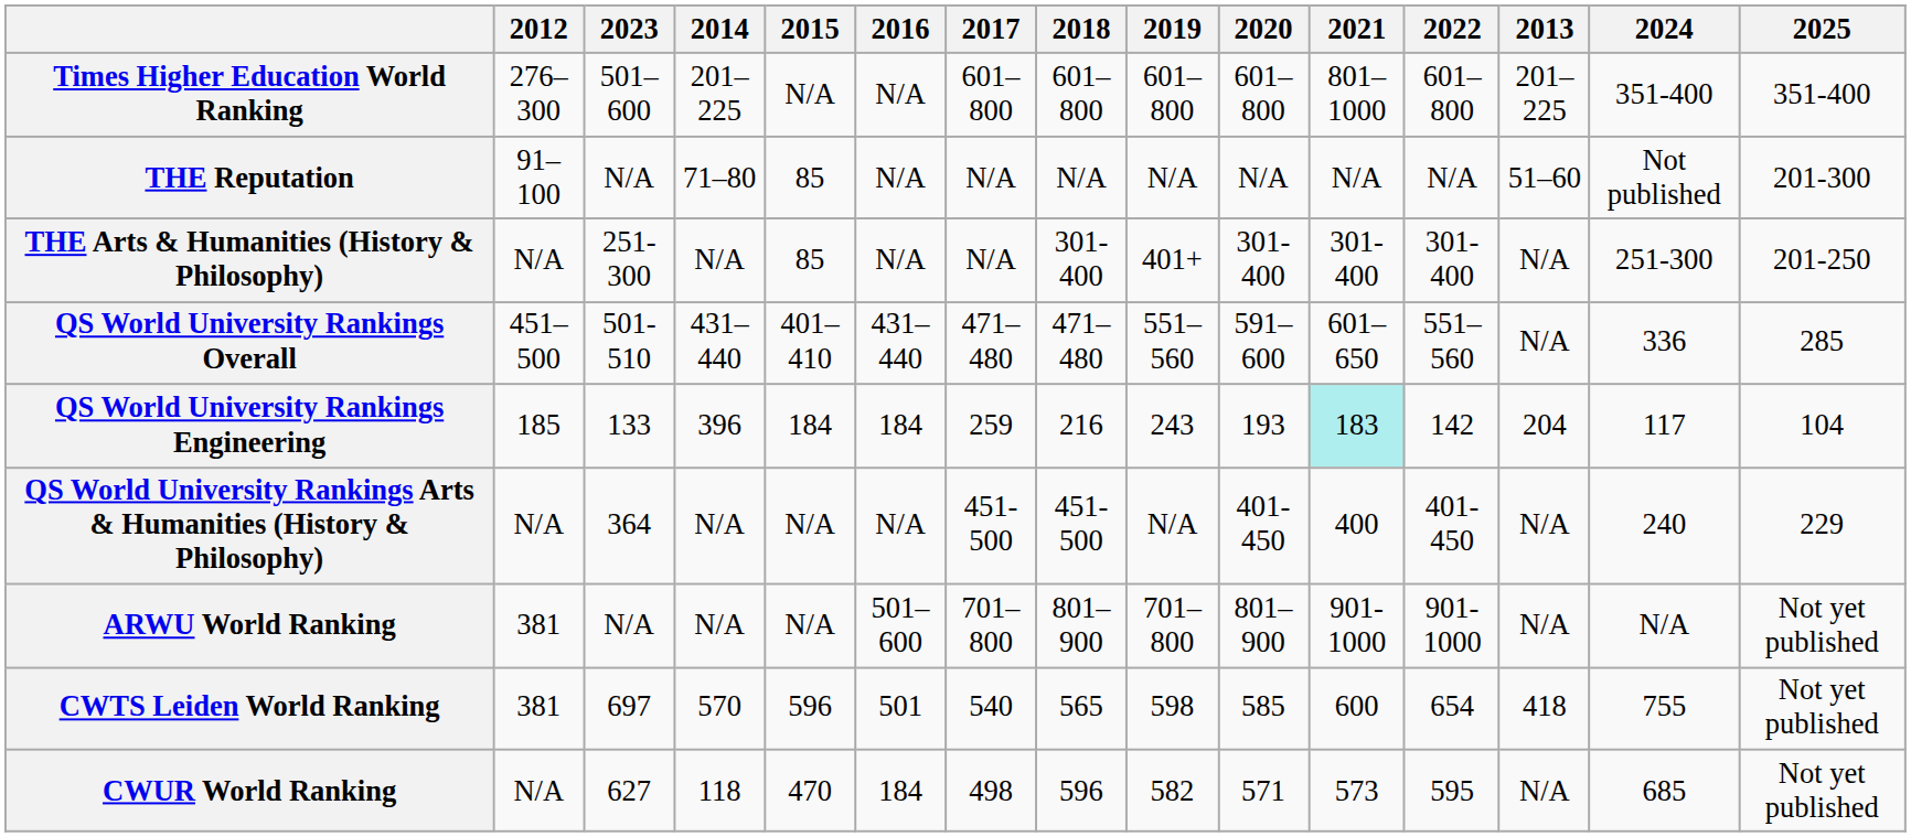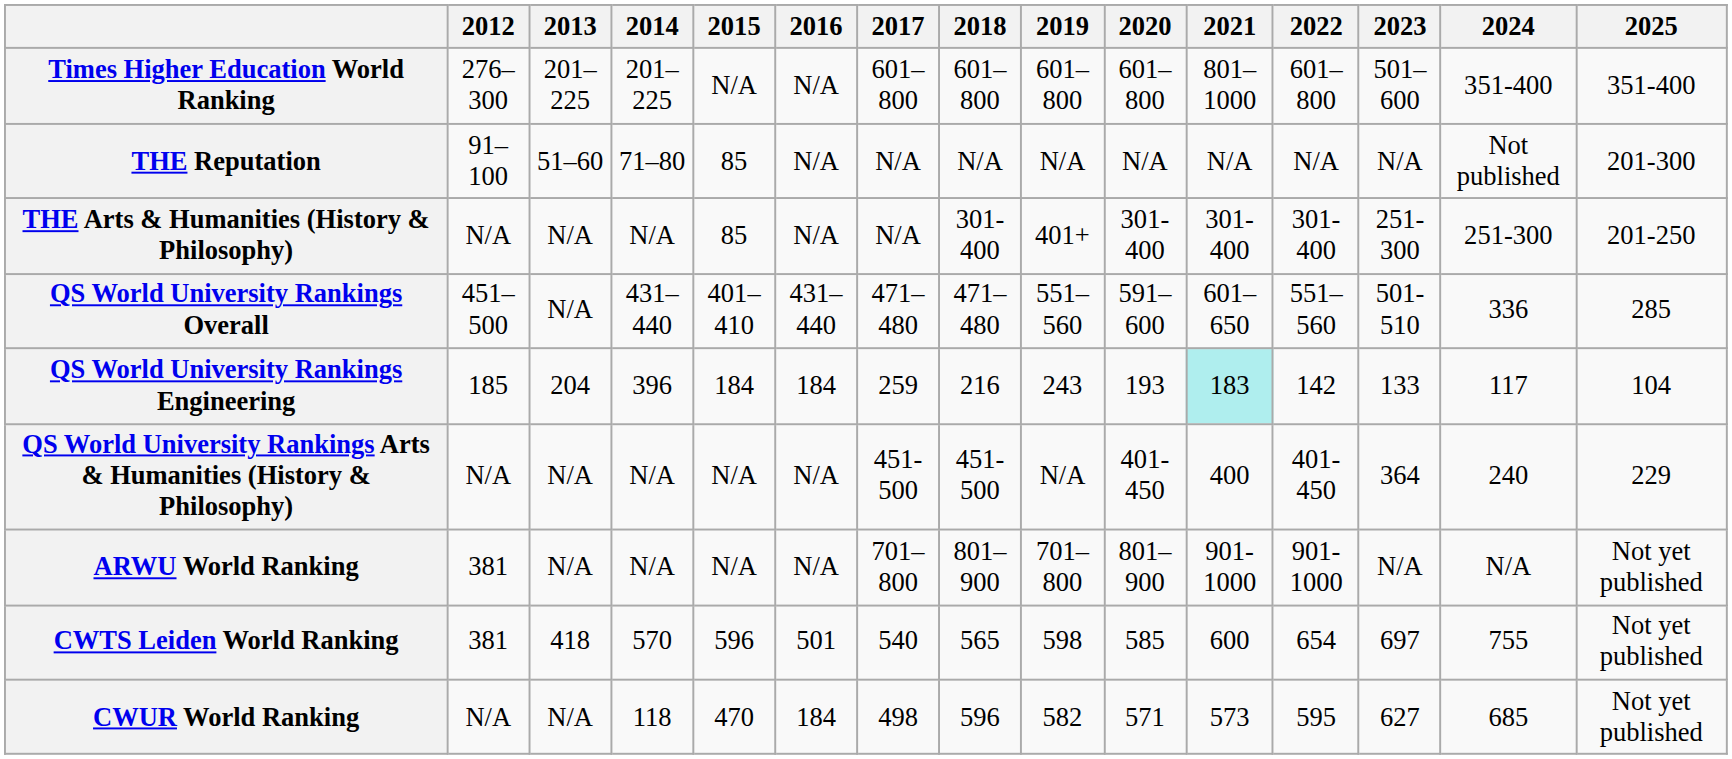 <table class="wikitable" style="text-align:center; float:right; font-size:85%; margin-left:2em; margin:auto;">
 <tr>
 <th></th>
 <th>2012</th>
-<th>2023</th>
+<th>2013</th>
 <th>2014</th>
 <th>2015</th>
 <th>2016</th>
 <th>2017</th>
 <th>2018</th>
 <th>2019</th>
 <th>2020</th>
 <th>2021</th>
 <th>2022</th>
-<th>2013</th>
+<th>2023</th>
 <th>2024</th>
 <th>2025</th>
 </tr>
 <tr>
 <th><a href='#'>Times Higher Education</a> World Ranking</th>
 <td>276–300</td>
-<td>501–600</td>
+<td>201–225</td>
 <td>201–225</td>
 <td>N/A</td>
 <td>N/A</td>
 <td>601–800</td>
 <td>601–800</td>
 <td>601–800</td>
 <td>601–800</td>
 <td>801–1000</td>
 <td>601–800</td>
-<td>201–225</td>
+<td>501–600</td>
 <td>351-400</td>
 <td>351-400</td>
 </tr>
 <tr>
 <th><a href='#'>THE</a> Reputation</th>
 <td>91–100</td>
-<td>N/A</td>
+<td>51–60</td>
 <td>71–80 </td>
 <td>85</td>
 <td>N/A</td>
 <td>N/A</td>
 <td>N/A</td>
 <td>N/A</td>
 <td>N/A</td>
 <td>N/A</td>
 <td>N/A</td>
-<td>51–60</td>
+<td>N/A</td>
 <td>Not published</td>
 <td>201-300</td>
 </tr>
 <tr>
 <th><a href='#'>THE</a> Arts & Humanities (History & Philosophy)</th>
 <td>N/A</td>
-<td>251-300</td>
+<td>N/A</td>
 <td>N/A</td>
 <td>85</td>
 <td>N/A</td>
 <td>N/A</td>
 <td>301-400</td>
 <td>401+</td>
 <td>301-400</td>
 <td>301-400</td>
 <td>301-400</td>
-<td>N/A</td>
+<td>251-300</td>
 <td>251-300</td>
 <td>201-250</td>
 </tr>
 <tr>
 <th><a href='#'>QS World University Rankings</a> Overall</th>
 <td>451–500</td>
-<td>501-510</td>
+<td>N/A</td>
 <td>431–440</td>
 <td>401–410</td>
 <td>431–440</td>
 <td>471–480</td>
 <td>471–480</td>
 <td>551–560</td>
 <td>591–600</td>
 <td>601–650</td>
 <td>551–560</td>
-<td>N/A</td>
+<td>501-510</td>
 <td>336</td>
 <td>285</td>
 </tr>
 <tr>
 <th><a href='#'>QS World University Rankings</a> Engineering</th>
 <td>185</td>
-<td>133</td>
+<td>204</td>
 <td>396</td>
 <td>184</td>
 <td>184</td>
 <td>259</td>
 <td>216</td>
 <td>243</td>
 <td>193</td>
 <td style="background: paleturquoise;">183</td>
 <td>142</td>
-<td>204</td>
+<td>133</td>
 <td>117</td>
 <td>104</td>
 </tr>
 <tr>
 <th><a href='#'>QS World University Rankings</a> Arts & Humanities (History & Philosophy)</th>
 <td>N/A</td>
-<td>364</td>
+<td>N/A</td>
 <td>N/A</td>
 <td>N/A</td>
 <td>N/A</td>
 <td>451-500</td>
 <td>451-500</td>
 <td>N/A</td>
 <td>401-450</td>
 <td>400</td>
 <td>401-450</td>
-<td>N/A</td>
+<td>364</td>
 <td>240</td>
 <td>229</td>
 </tr>
 <tr>
 <th><a href='#'>ARWU</a> World Ranking</th>
 <td>381</td>
 <td>N/A</td>
 <td>N/A</td>
 <td>N/A</td>
-<td>501–600</td>
+<td>N/A</td>
 <td>701–800</td>
 <td>801–900</td>
 <td>701–800</td>
 <td>801–900</td>
 <td>901-1000</td>
 <td>901-1000</td>
 <td>N/A</td>
 <td>N/A</td>
 <td>Not yet published</td>
 </tr>
 <tr>
 <th><a href='#'>CWTS Leiden</a> World Ranking</th>
 <td>381</td>
-<td>697</td>
+<td>418</td>
 <td>570</td>
 <td>596</td>
 <td>501</td>
 <td>540</td>
 <td>565</td>
 <td>598</td>
 <td>585</td>
 <td>600</td>
 <td>654</td>
-<td>418</td>
+<td>697</td>
 <td>755</td>
 <td>Not yet published</td>
 </tr>
 <tr>
 <th><a href='#'>CWUR</a> World Ranking</th>
 <td>N/A</td>
-<td>627</td>
+<td>N/A</td>
 <td>118</td>
 <td>470</td>
 <td>184</td>
 <td>498</td>
 <td>596</td>
 <td>582</td>
 <td>571</td>
 <td>573</td>
 <td>595</td>
-<td>N/A</td>
+<td>627</td>
 <td>685</td>
 <td>Not yet published</td>
 </tr>
 </table>
